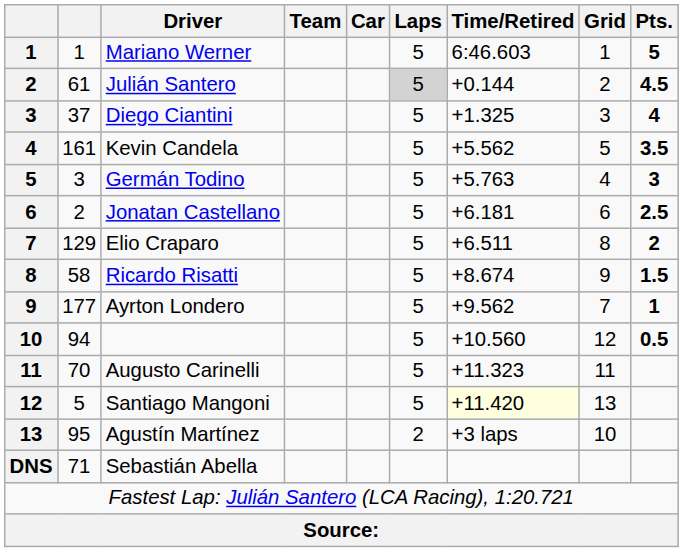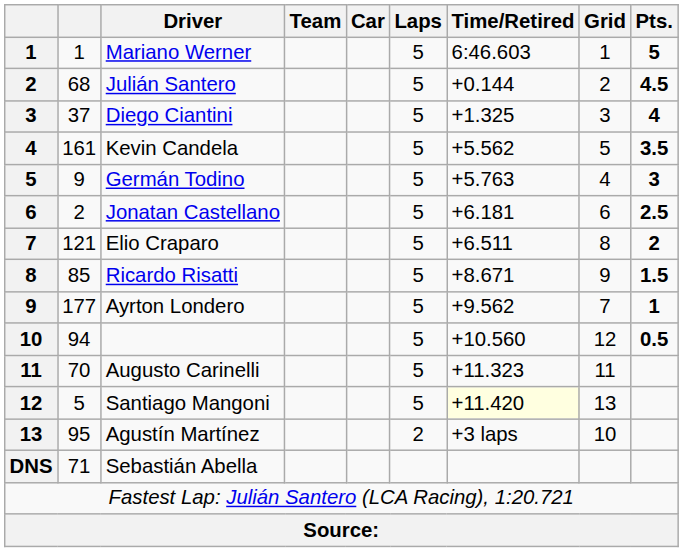 <table class="wikitable" style="font-size: 86%">
 <tr>
 <th></th>
 <th></th>
 <th>Driver</th>
 <th>Team</th>
 <th>Car</th>
 <th>Laps</th>
 <th>Time/Retired</th>
 <th>Grid</th>
 <th>Pts.</th>
 </tr>
 <tr>
 <th>1</th>
 <td align=center>1</td>
 <td> <a href='#'>Mariano Werner</a></td>
 <td></td>
 <td></td>
 <td align=center>5</td>
 <td>6:46.603</td>
 <td align=center>1</td>
 <td align=center><strong>5</strong></td>
 </tr>
 <tr>
 <th>2</th>
-<td align=center>61</td>
+<td align=center>68</td>
 <td> <a href='#'>Julián Santero</a></td>
 <td></td>
 <td></td>
-<td align=center style="background: lightgrey;">5</td>
+<td align=center>5</td>
 <td>+0.144</td>
 <td align=center>2</td>
 <td align=center><strong>4.5</strong></td>
 </tr>
 <tr>
 <th>3</th>
 <td align=center>37</td>
 <td> <a href='#'>Diego Ciantini</a></td>
 <td></td>
 <td></td>
 <td align=center>5</td>
 <td>+1.325</td>
 <td align=center>3</td>
 <td align=center><strong>4</strong></td>
 </tr>
 <tr>
 <th>4</th>
 <td align=center>161</td>
 <td> Kevin Candela</td>
 <td></td>
 <td></td>
 <td align=center>5</td>
 <td>+5.562</td>
 <td align=center>5</td>
 <td align=center><strong>3.5</strong></td>
 </tr>
 <tr>
 <th>5</th>
-<td align=center>3</td>
+<td align=center>9</td>
 <td> <a href='#'>Germán Todino</a></td>
 <td></td>
 <td></td>
 <td align=center>5</td>
 <td>+5.763</td>
 <td align=center>4</td>
 <td align=center><strong>3</strong></td>
 </tr>
 <tr>
 <th>6</th>
 <td align=center>2</td>
 <td> <a href='#'>Jonatan Castellano</a></td>
 <td></td>
 <td></td>
 <td align=center>5</td>
 <td>+6.181</td>
 <td align=center>6</td>
 <td align=center><strong>2.5</strong></td>
 </tr>
 <tr>
 <th>7</th>
-<td align=center>129</td>
+<td align=center>121</td>
 <td> Elio Craparo</td>
 <td></td>
 <td></td>
 <td align=center>5</td>
 <td>+6.511</td>
 <td align=center>8</td>
 <td align=center><strong>2</strong></td>
 </tr>
 <tr>
 <th>8</th>
-<td align=center>58</td>
+<td align=center>85</td>
 <td> <a href='#'>Ricardo Risatti</a></td>
 <td></td>
 <td></td>
 <td align=center>5</td>
-<td>+8.674</td>
+<td>+8.671</td>
 <td align=center>9</td>
 <td align=center><strong>1.5</strong></td>
 </tr>
 <tr>
 <th>9</th>
 <td align=center>177</td>
 <td> Ayrton Londero</td>
 <td></td>
 <td></td>
 <td align=center>5</td>
 <td>+9.562</td>
 <td align=center>7</td>
 <td align=center><strong>1</strong></td>
 </tr>
 <tr>
 <th>10</th>
 <td align=center>94</td>
 <td></td>
 <td></td>
 <td></td>
 <td align=center>5</td>
 <td>+10.560</td>
 <td align=center>12</td>
 <td align=center><strong>0.5</strong></td>
 </tr>
 <tr>
 <th>11</th>
 <td align=center>70</td>
 <td> Augusto Carinelli</td>
 <td></td>
 <td></td>
 <td align=center>5</td>
 <td>+11.323</td>
 <td align=center>11</td>
 <td align=center></td>
 </tr>
 <tr>
 <th>12</th>
 <td align=center>5</td>
 <td> Santiago Mangoni</td>
 <td></td>
 <td></td>
 <td align=center>5</td>
 <td style="background: lightyellow;">+11.420</td>
 <td align=center>13</td>
 <td align=center></td>
 </tr>
 <tr>
 <th>13</th>
 <td align=center>95</td>
 <td> Agustín Martínez</td>
 <td></td>
 <td></td>
 <td align=center>2</td>
 <td>+3 laps</td>
 <td align=center>10</td>
 <td align=center></td>
 </tr>
 <tr>
 <th>DNS</th>
 <td align=center>71</td>
 <td> Sebastián Abella</td>
 <td></td>
 <td></td>
 <td align=center></td>
 <td></td>
 <td align=center></td>
 <td align=center></td>
 </tr>
 <tr>
 <td colspan=9 align=center><em>Fastest Lap: <a href='#'>Julián Santero</a> (LCA Racing), 1:20.721</em></td>
 </tr>
 <tr>
 <th colspan=9>Source:</th>
 </tr>
 </table>
